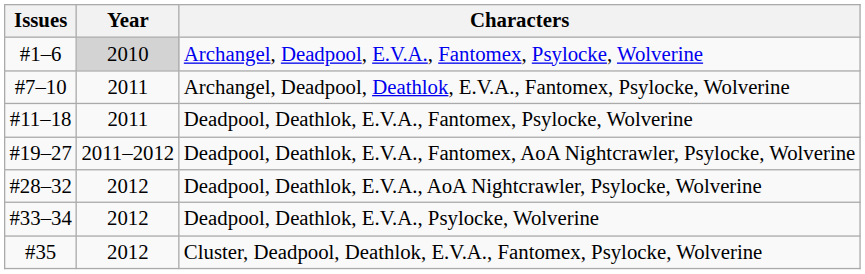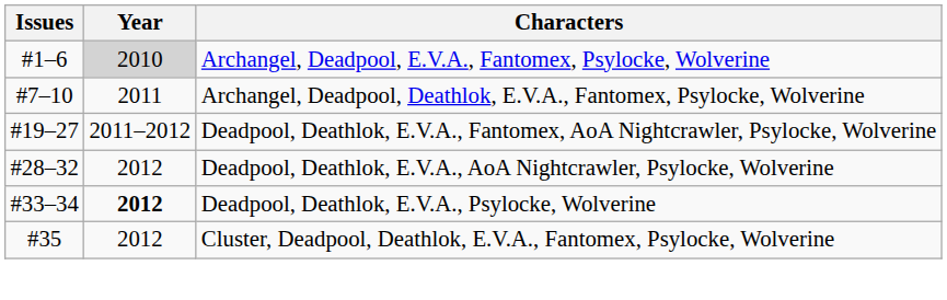 <table class="wikitable">
 <tr>
 <th>Issues</th>
 <th>Year</th>
 <th>Characters</th>
 </tr>
 <tr>
 <td align=center>#1–6</td>
 <td align=center style="background: lightgrey;">2010</td>
 <td><a href='#'>Archangel</a>, <a href='#'>Deadpool</a>, <a href='#'>E.V.A.</a>, <a href='#'>Fantomex</a>, <a href='#'>Psylocke</a>, <a href='#'>Wolverine</a></td>
 </tr>
 <tr>
 <td align=center>#7–10</td>
 <td align=center>2011</td>
 <td>Archangel, Deadpool, <a href='#'>Deathlok</a>, E.V.A., Fantomex, Psylocke, Wolverine</td>
 </tr>
 <tr>
-<td align=center>#11–18</td>
-<td align=center>2011</td>
-<td>Deadpool, Deathlok, E.V.A., Fantomex, Psylocke, Wolverine</td>
-</tr>
-<tr>
 <td align=center>#19–27</td>
 <td align=center>2011–2012</td>
 <td>Deadpool, Deathlok, E.V.A., Fantomex, AoA Nightcrawler, Psylocke, Wolverine</td>
 </tr>
 <tr>
 <td align=center>#28–32</td>
 <td align=center>2012</td>
 <td>Deadpool, Deathlok, E.V.A., AoA Nightcrawler, Psylocke, Wolverine</td>
 </tr>
 <tr>
 <td align=center>#33–34</td>
-<td align=center>2012</td>
+<td align=center><strong>2012</strong></td>
 <td>Deadpool, Deathlok, E.V.A., Psylocke, Wolverine</td>
 </tr>
 <tr>
 <td align=center>#35</td>
 <td align=center>2012</td>
 <td>Cluster, Deadpool, Deathlok, E.V.A., Fantomex, Psylocke, Wolverine</td>
 </tr>
 </table>
